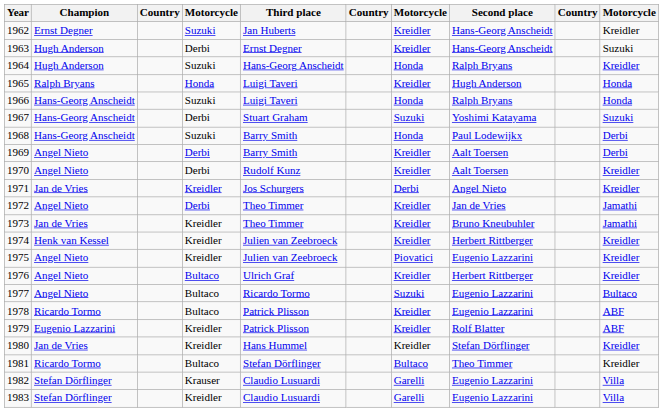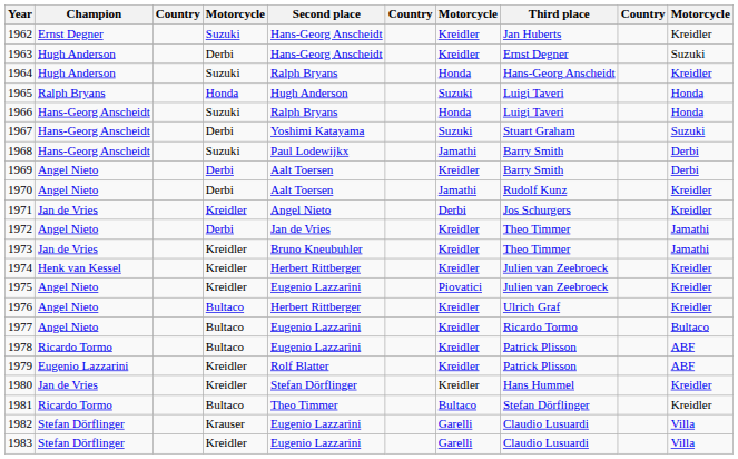 <table class="wikitable">
 <tr>
 <th>Year</th>
 <th>Champion</th>
 <th>Country</th>
 <th>Motorcycle</th>
-<th>Third place</th>
+<th>Second place</th>
 <th>Country</th>
 <th>Motorcycle</th>
-<th>Second place</th>
+<th>Third place</th>
 <th>Country</th>
 <th>Motorcycle</th>
 </tr>
 <tr>
 <td>1962</td>
 <td><a href='#'>Ernst Degner</a></td>
 <td></td>
 <td><a href='#'>Suzuki</a></td>
-<td><a href='#'>Jan Huberts</a></td>
+<td><a href='#'>Hans-Georg Anscheidt</a></td>
 <td></td>
 <td><a href='#'>Kreidler</a></td>
-<td><a href='#'>Hans-Georg Anscheidt</a></td>
+<td><a href='#'>Jan Huberts</a></td>
 <td></td>
 <td>Kreidler</td>
 </tr>
 <tr>
 <td>1963</td>
 <td><a href='#'>Hugh Anderson</a></td>
 <td></td>
 <td>Derbi</td>
-<td><a href='#'>Ernst Degner</a></td>
+<td><a href='#'>Hans-Georg Anscheidt</a></td>
 <td></td>
 <td><a href='#'>Kreidler</a></td>
-<td><a href='#'>Hans-Georg Anscheidt</a></td>
+<td><a href='#'>Ernst Degner</a></td>
 <td></td>
 <td>Suzuki</td>
 </tr>
 <tr>
 <td>1964</td>
 <td><a href='#'>Hugh Anderson</a></td>
 <td></td>
 <td>Suzuki</td>
-<td><a href='#'>Hans-Georg Anscheidt</a></td>
+<td><a href='#'>Ralph Bryans</a></td>
 <td></td>
 <td><a href='#'>Honda</a></td>
-<td><a href='#'>Ralph Bryans</a></td>
+<td><a href='#'>Hans-Georg Anscheidt</a></td>
 <td></td>
 <td><a href='#'>Kreidler</a></td>
 </tr>
 <tr>
 <td>1965</td>
 <td><a href='#'>Ralph Bryans</a></td>
 <td></td>
 <td><a href='#'>Honda</a></td>
+<td><a href='#'>Hugh Anderson</a></td>
+<td></td>
+<td><a href='#'>Suzuki</a></td>
 <td><a href='#'>Luigi Taveri</a></td>
-<td></td>
-<td><a href='#'>Kreidler</a></td>
-<td><a href='#'>Hugh Anderson</a></td>
 <td></td>
 <td><a href='#'>Honda</a></td>
 </tr>
 <tr>
 <td>1966</td>
 <td><a href='#'>Hans-Georg Anscheidt</a></td>
 <td></td>
 <td>Suzuki</td>
-<td><a href='#'>Luigi Taveri</a></td>
+<td><a href='#'>Ralph Bryans</a></td>
 <td></td>
 <td><a href='#'>Honda</a></td>
-<td><a href='#'>Ralph Bryans</a></td>
+<td><a href='#'>Luigi Taveri</a></td>
 <td></td>
 <td><a href='#'>Honda</a></td>
 </tr>
 <tr>
 <td>1967</td>
 <td><a href='#'>Hans-Georg Anscheidt</a></td>
 <td></td>
 <td>Derbi</td>
-<td><a href='#'>Stuart Graham</a></td>
+<td><a href='#'>Yoshimi Katayama</a></td>
 <td></td>
 <td><a href='#'>Suzuki</a></td>
-<td><a href='#'>Yoshimi Katayama</a></td>
+<td><a href='#'>Stuart Graham</a></td>
 <td></td>
 <td><a href='#'>Suzuki</a></td>
 </tr>
 <tr>
 <td>1968</td>
 <td><a href='#'>Hans-Georg Anscheidt</a></td>
 <td></td>
 <td>Suzuki</td>
+<td><a href='#'>Paul Lodewijkx</a></td>
+<td></td>
+<td><a href='#'>Jamathi</a></td>
 <td><a href='#'>Barry Smith</a></td>
-<td></td>
-<td><a href='#'>Honda</a></td>
-<td><a href='#'>Paul Lodewijkx</a></td>
 <td></td>
 <td><a href='#'>Derbi</a></td>
 </tr>
 <tr>
 <td>1969</td>
 <td><a href='#'>Angel Nieto</a></td>
 <td></td>
 <td><a href='#'>Derbi</a></td>
-<td><a href='#'>Barry Smith</a></td>
+<td><a href='#'>Aalt Toersen</a></td>
 <td></td>
 <td><a href='#'>Kreidler</a></td>
-<td><a href='#'>Aalt Toersen</a></td>
+<td><a href='#'>Barry Smith</a></td>
 <td></td>
 <td><a href='#'>Derbi</a></td>
 </tr>
 <tr>
 <td>1970</td>
 <td><a href='#'>Angel Nieto</a></td>
 <td></td>
 <td>Derbi</td>
+<td><a href='#'>Aalt Toersen</a></td>
+<td></td>
+<td><a href='#'>Jamathi</a></td>
 <td><a href='#'>Rudolf Kunz</a></td>
-<td></td>
-<td><a href='#'>Kreidler</a></td>
-<td><a href='#'>Aalt Toersen</a></td>
 <td></td>
 <td><a href='#'>Kreidler</a></td>
 </tr>
 <tr>
 <td>1971</td>
 <td><a href='#'>Jan de Vries</a></td>
 <td></td>
 <td><a href='#'>Kreidler</a></td>
-<td><a href='#'>Jos Schurgers</a></td>
+<td><a href='#'>Angel Nieto</a></td>
 <td></td>
 <td><a href='#'>Derbi</a></td>
-<td><a href='#'>Angel Nieto</a></td>
+<td><a href='#'>Jos Schurgers</a></td>
 <td></td>
 <td><a href='#'>Kreidler</a></td>
 </tr>
 <tr>
 <td>1972</td>
 <td><a href='#'>Angel Nieto</a></td>
 <td></td>
 <td><a href='#'>Derbi</a></td>
-<td><a href='#'>Theo Timmer</a></td>
+<td><a href='#'>Jan de Vries</a></td>
 <td></td>
 <td><a href='#'>Kreidler</a></td>
-<td><a href='#'>Jan de Vries</a></td>
+<td><a href='#'>Theo Timmer</a></td>
 <td></td>
 <td><a href='#'>Jamathi</a></td>
 </tr>
 <tr>
 <td>1973</td>
 <td><a href='#'>Jan de Vries</a></td>
 <td></td>
 <td>Kreidler</td>
-<td><a href='#'>Theo Timmer</a></td>
+<td><a href='#'>Bruno Kneubuhler</a></td>
 <td></td>
 <td><a href='#'>Kreidler</a></td>
-<td><a href='#'>Bruno Kneubuhler</a></td>
+<td><a href='#'>Theo Timmer</a></td>
 <td></td>
 <td><a href='#'>Jamathi</a></td>
 </tr>
 <tr>
 <td>1974</td>
 <td><a href='#'>Henk van Kessel</a></td>
 <td></td>
 <td>Kreidler</td>
-<td><a href='#'>Julien van Zeebroeck</a></td>
+<td><a href='#'>Herbert Rittberger</a></td>
 <td></td>
 <td><a href='#'>Kreidler</a></td>
-<td><a href='#'>Herbert Rittberger</a></td>
+<td><a href='#'>Julien van Zeebroeck</a></td>
 <td></td>
 <td><a href='#'>Kreidler</a></td>
 </tr>
 <tr>
 <td>1975</td>
 <td><a href='#'>Angel Nieto</a></td>
 <td></td>
 <td>Kreidler</td>
-<td><a href='#'>Julien van Zeebroeck</a></td>
+<td><a href='#'>Eugenio Lazzarini</a></td>
 <td></td>
 <td><a href='#'>Piovatici</a></td>
-<td><a href='#'>Eugenio Lazzarini</a></td>
+<td><a href='#'>Julien van Zeebroeck</a></td>
 <td></td>
 <td><a href='#'>Kreidler</a></td>
 </tr>
 <tr>
 <td>1976</td>
 <td><a href='#'>Angel Nieto</a></td>
 <td></td>
 <td><a href='#'>Bultaco</a></td>
-<td><a href='#'>Ulrich Graf</a></td>
+<td><a href='#'>Herbert Rittberger</a></td>
 <td></td>
 <td><a href='#'>Kreidler</a></td>
-<td><a href='#'>Herbert Rittberger</a></td>
+<td><a href='#'>Ulrich Graf</a></td>
 <td></td>
 <td><a href='#'>Kreidler</a></td>
 </tr>
 <tr>
 <td>1977</td>
 <td><a href='#'>Angel Nieto</a></td>
 <td></td>
 <td>Bultaco</td>
+<td><a href='#'>Eugenio Lazzarini</a></td>
+<td></td>
+<td><a href='#'>Kreidler</a></td>
 <td><a href='#'>Ricardo Tormo</a></td>
-<td></td>
-<td><a href='#'>Suzuki</a></td>
-<td><a href='#'>Eugenio Lazzarini</a></td>
 <td></td>
 <td><a href='#'>Bultaco</a></td>
 </tr>
 <tr>
 <td>1978</td>
 <td><a href='#'>Ricardo Tormo</a></td>
 <td></td>
 <td>Bultaco</td>
-<td><a href='#'>Patrick Plisson</a></td>
+<td><a href='#'>Eugenio Lazzarini</a></td>
 <td></td>
 <td><a href='#'>Kreidler</a></td>
-<td><a href='#'>Eugenio Lazzarini</a></td>
+<td><a href='#'>Patrick Plisson</a></td>
 <td></td>
 <td><a href='#'>ABF</a></td>
 </tr>
 <tr>
 <td>1979</td>
 <td><a href='#'>Eugenio Lazzarini</a></td>
 <td></td>
 <td>Kreidler</td>
-<td><a href='#'>Patrick Plisson</a></td>
+<td><a href='#'>Rolf Blatter</a></td>
 <td></td>
 <td><a href='#'>Kreidler</a></td>
-<td><a href='#'>Rolf Blatter</a></td>
+<td><a href='#'>Patrick Plisson</a></td>
 <td></td>
 <td><a href='#'>ABF</a></td>
 </tr>
 <tr>
 <td>1980</td>
 <td><a href='#'>Jan de Vries</a></td>
 <td></td>
 <td>Kreidler</td>
-<td><a href='#'>Hans Hummel</a></td>
+<td><a href='#'>Stefan Dörflinger</a></td>
 <td></td>
 <td>Kreidler</td>
-<td><a href='#'>Stefan Dörflinger</a></td>
+<td><a href='#'>Hans Hummel</a></td>
 <td></td>
 <td><a href='#'>Kreidler</a></td>
 </tr>
 <tr>
 <td>1981</td>
 <td><a href='#'>Ricardo Tormo</a></td>
 <td></td>
 <td>Bultaco</td>
-<td><a href='#'>Stefan Dörflinger</a></td>
+<td><a href='#'>Theo Timmer</a></td>
 <td></td>
 <td><a href='#'>Bultaco</a></td>
-<td><a href='#'>Theo Timmer</a></td>
+<td><a href='#'>Stefan Dörflinger</a></td>
 <td></td>
 <td>Kreidler</td>
 </tr>
 <tr>
 <td>1982</td>
 <td><a href='#'>Stefan Dörflinger</a></td>
 <td></td>
 <td>Krauser</td>
-<td><a href='#'>Claudio Lusuardi</a></td>
+<td><a href='#'>Eugenio Lazzarini</a></td>
 <td></td>
 <td><a href='#'>Garelli</a></td>
-<td><a href='#'>Eugenio Lazzarini</a></td>
+<td><a href='#'>Claudio Lusuardi</a></td>
 <td></td>
 <td><a href='#'>Villa</a></td>
 </tr>
 <tr>
 <td>1983</td>
 <td><a href='#'>Stefan Dörflinger</a></td>
 <td></td>
 <td>Kreidler</td>
-<td><a href='#'>Claudio Lusuardi</a></td>
+<td><a href='#'>Eugenio Lazzarini</a></td>
 <td></td>
 <td><a href='#'>Garelli</a></td>
-<td><a href='#'>Eugenio Lazzarini</a></td>
+<td><a href='#'>Claudio Lusuardi</a></td>
 <td></td>
 <td><a href='#'>Villa</a></td>
 </tr>
 </table>
